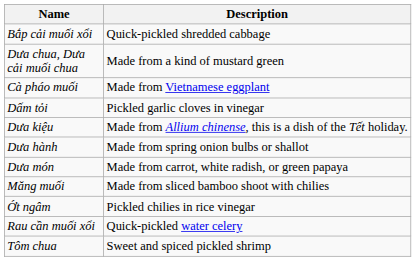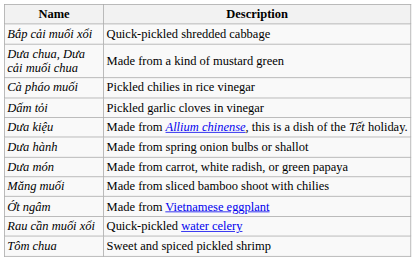 <table class="wikitable">
 <tr>
 <th scope="col" style="width:120px;">Name</th>
 <th>Description</th>
 </tr>
 <tr>
 <td><em>Bắp cải muối xổi</em></td>
 <td>Quick-pickled shredded cabbage</td>
 </tr>
 <tr>
 <td><em>Dưa chua, Dưa cải muối chua</em></td>
 <td>Made from a kind of mustard green</td>
 </tr>
 <tr>
 <td><em>Cà pháo muối</em></td>
-<td>Made from <a href='#'>Vietnamese eggplant</a></td>
+<td>Pickled chilies in rice vinegar</td>
 </tr>
 <tr>
 <td><em>Dấm tỏi</em></td>
 <td>Pickled garlic cloves in vinegar</td>
 </tr>
 <tr>
 <td><em>Dưa kiệu</em></td>
 <td>Made from <em><a href='#'>Allium chinense</a></em>, this is a dish of the <em>Tết</em> holiday.</td>
 </tr>
 <tr>
 <td><em>Dưa hành</em></td>
 <td>Made from spring onion bulbs or shallot</td>
 </tr>
 <tr>
 <td><em>Dưa món</em></td>
 <td>Made from carrot, white radish, or green papaya</td>
 </tr>
 <tr>
 <td><em>Măng muối</em></td>
 <td>Made from sliced bamboo shoot with chilies</td>
 </tr>
 <tr>
 <td><em>Ớt ngâm</em></td>
-<td>Pickled chilies in rice vinegar</td>
+<td>Made from <a href='#'>Vietnamese eggplant</a></td>
 </tr>
 <tr>
 <td><em>Rau cần muối xổi</em></td>
 <td>Quick-pickled <a href='#'>water celery</a></td>
 </tr>
 <tr>
 <td><em>Tôm chua</em></td>
 <td>Sweet and spiced pickled shrimp</td>
 </tr>
 </table>
